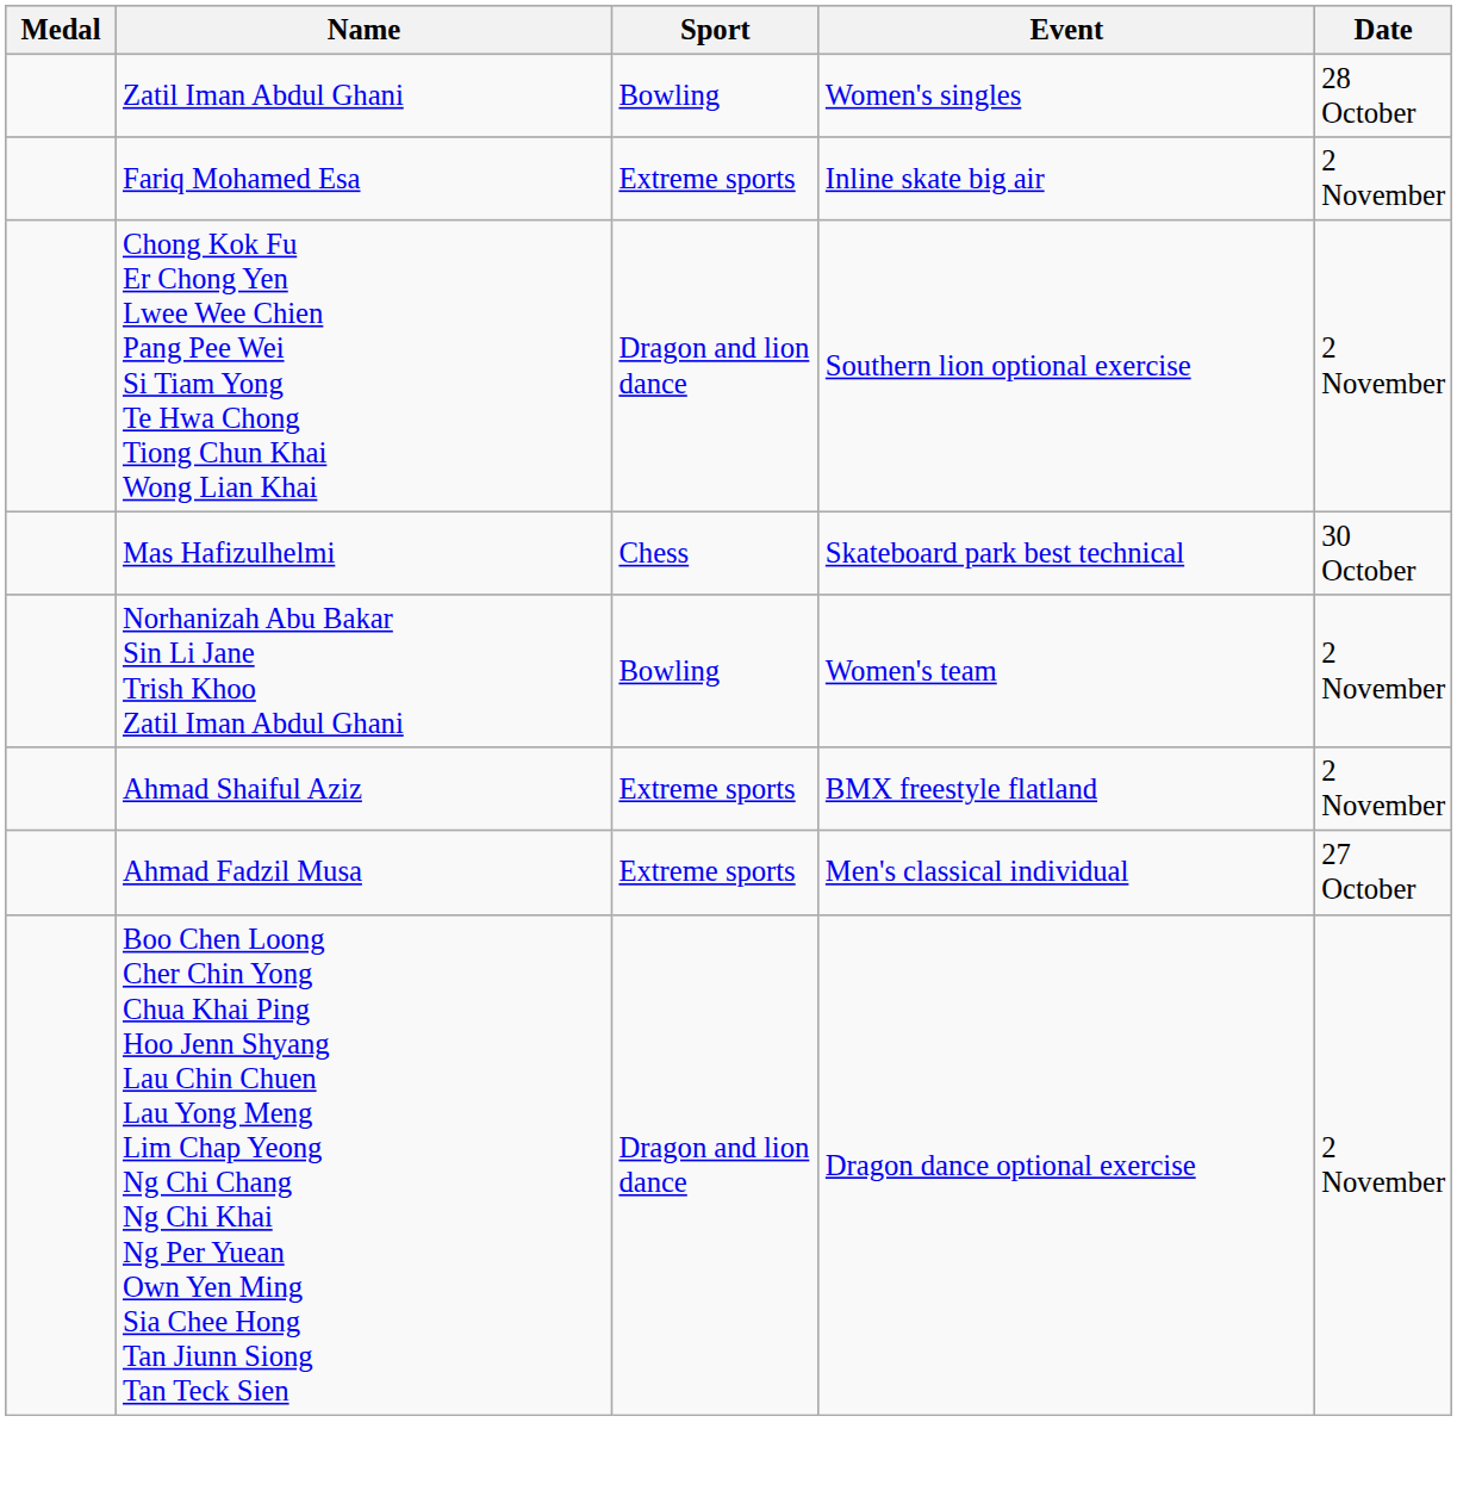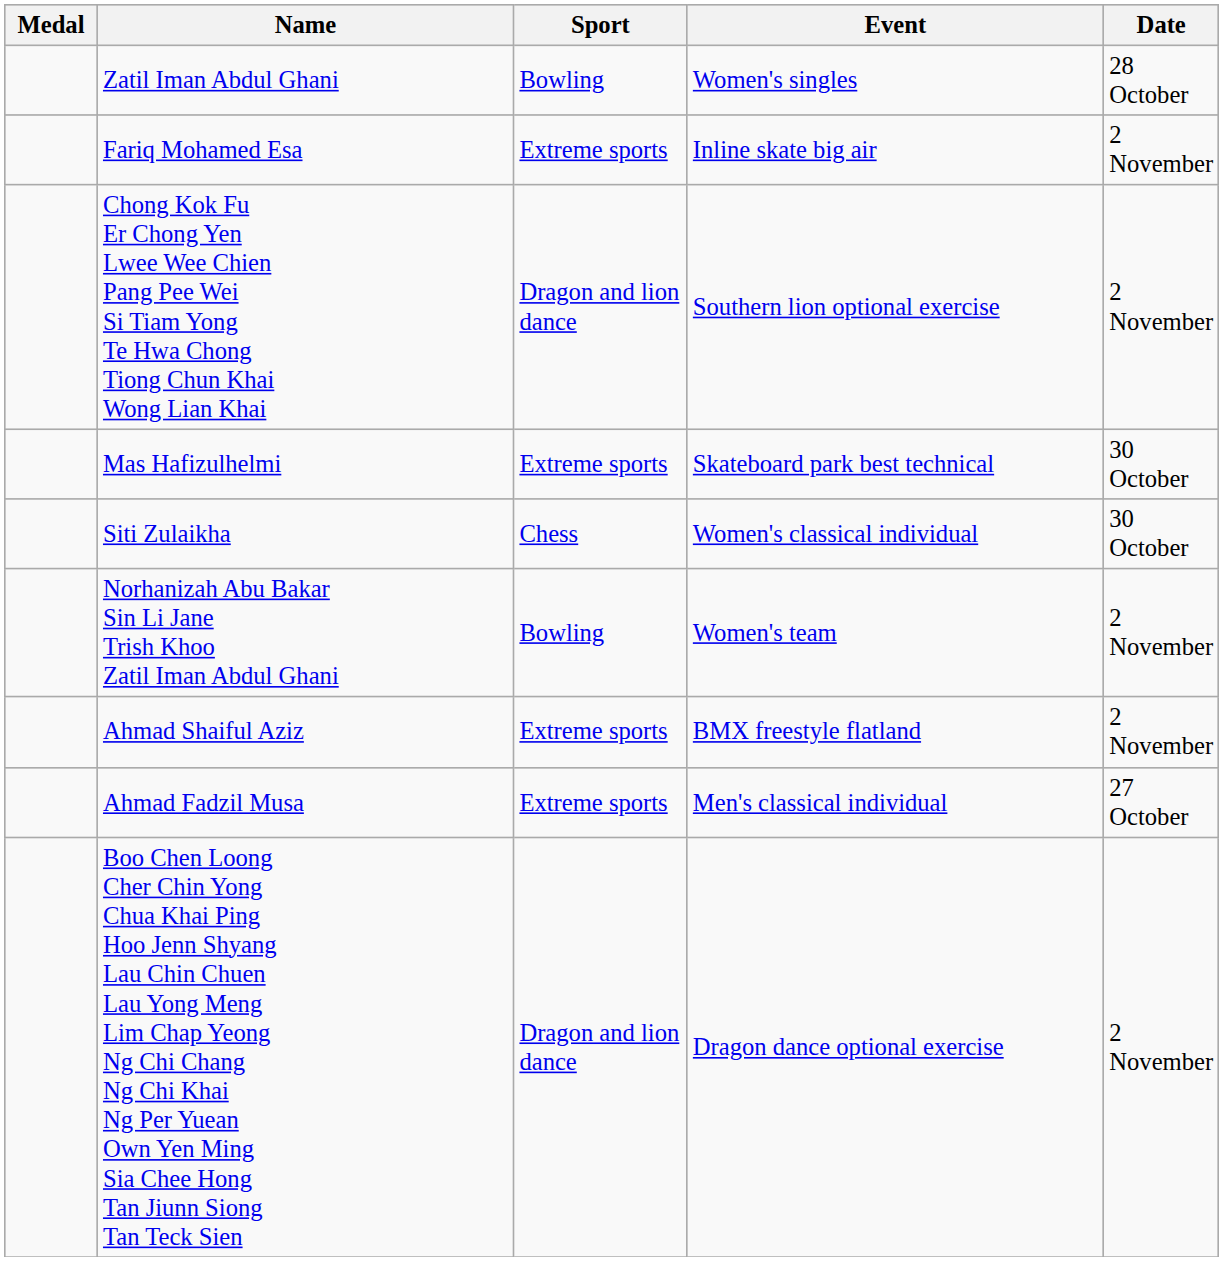 <table class="wikitable sortable" style="font-size:95%">
 <tr>
 <th width="50">Medal</th>
 <th width="250">Name</th>
 <th width="100">Sport</th>
 <th width="250">Event</th>
 <th width="50">Date</th>
 </tr>
 <tr>
 <td></td>
 <td><a href='#'>Zatil Iman Abdul Ghani</a></td>
 <td><a href='#'>Bowling</a></td>
 <td><a href='#'>Women's singles</a></td>
 <td>28 October</td>
 </tr>
 <tr>
 <td></td>
 <td><a href='#'>Fariq Mohamed Esa</a></td>
 <td><a href='#'>Extreme sports</a></td>
 <td><a href='#'>Inline skate big air</a></td>
 <td>2 November</td>
 </tr>
 <tr>
 <td></td>
 <td><a href='#'>Chong Kok Fu</a><br><a href='#'>Er Chong Yen</a><br><a href='#'>Lwee Wee Chien</a><br><a href='#'>Pang Pee Wei</a><br><a href='#'>Si Tiam Yong</a><br><a href='#'>Te Hwa Chong</a><br><a href='#'>Tiong Chun Khai</a><br><a href='#'>Wong Lian Khai</a></td>
 <td><a href='#'>Dragon and lion dance</a></td>
 <td><a href='#'>Southern lion optional exercise</a></td>
 <td>2 November</td>
 </tr>
 <tr>
 <td></td>
 <td><a href='#'>Mas Hafizulhelmi</a></td>
+<td><a href='#'>Extreme sports</a></td>
+<td><a href='#'>Skateboard park best technical</a></td>
+<td>30 October</td>
+</tr>
+<tr>
+<td></td>
+<td><a href='#'>Siti Zulaikha</a></td>
 <td><a href='#'>Chess</a></td>
-<td><a href='#'>Skateboard park best technical</a></td>
+<td><a href='#'>Women's classical individual</a></td>
 <td>30 October</td>
 </tr>
 <tr>
 <td></td>
 <td><a href='#'>Norhanizah Abu Bakar</a><br><a href='#'>Sin Li Jane</a><br><a href='#'>Trish Khoo</a><br><a href='#'>Zatil Iman Abdul Ghani</a></td>
 <td><a href='#'>Bowling</a></td>
 <td><a href='#'>Women's team</a></td>
 <td>2 November</td>
 </tr>
 <tr>
 <td></td>
 <td><a href='#'>Ahmad Shaiful Aziz</a></td>
 <td><a href='#'>Extreme sports</a></td>
 <td><a href='#'>BMX freestyle flatland</a></td>
 <td>2 November</td>
 </tr>
 <tr>
 <td></td>
 <td><a href='#'>Ahmad Fadzil Musa</a></td>
 <td><a href='#'>Extreme sports</a></td>
 <td><a href='#'>Men's classical individual</a></td>
 <td>27 October</td>
 </tr>
 <tr>
 <td></td>
 <td><a href='#'>Boo Chen Loong</a><br><a href='#'>Cher Chin Yong</a><br><a href='#'>Chua Khai Ping</a><br><a href='#'>Hoo Jenn Shyang</a><br><a href='#'>Lau Chin Chuen</a><br><a href='#'>Lau Yong Meng</a><br><a href='#'>Lim Chap Yeong</a><br><a href='#'>Ng Chi Chang</a><br><a href='#'>Ng Chi Khai</a><br><a href='#'>Ng Per Yuean</a><br><a href='#'>Own Yen Ming</a><br><a href='#'>Sia Chee Hong</a><br><a href='#'>Tan Jiunn Siong</a><br><a href='#'>Tan Teck Sien</a></td>
 <td><a href='#'>Dragon and lion dance</a></td>
 <td><a href='#'>Dragon dance optional exercise</a></td>
 <td>2 November</td>
 </tr>
 </table>
